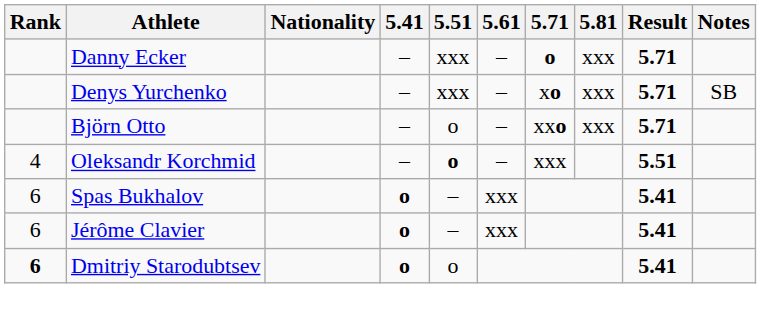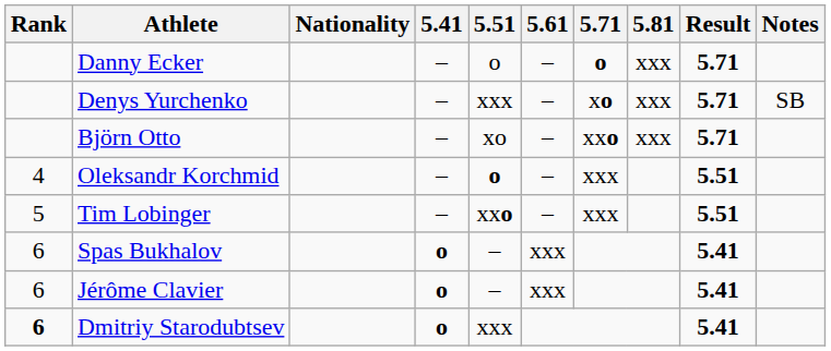 <table class="wikitable" style="text-align:center">
 <tr>
 <th>Rank</th>
 <th>Athlete</th>
 <th>Nationality</th>
 <th>5.41</th>
 <th>5.51</th>
 <th>5.61</th>
 <th>5.71</th>
 <th>5.81</th>
 <th>Result</th>
 <th>Notes</th>
 </tr>
 <tr>
 <td></td>
 <td align="left"><a href='#'>Danny Ecker</a></td>
 <td align=left></td>
 <td>–</td>
-<td>xxx</td>
+<td>o</td>
 <td>–</td>
 <td><strong>o</strong></td>
 <td>xxx</td>
 <td><strong>5.71</strong></td>
 <td></td>
 </tr>
 <tr>
 <td></td>
 <td align="left"><a href='#'>Denys Yurchenko</a></td>
 <td align=left></td>
 <td>–</td>
 <td>xxx</td>
 <td>–</td>
 <td>x<strong>o</strong></td>
 <td>xxx</td>
 <td><strong>5.71</strong></td>
 <td>SB</td>
 </tr>
 <tr>
 <td></td>
 <td align="left"><a href='#'>Björn Otto</a></td>
 <td align=left></td>
 <td>–</td>
-<td>o</td>
+<td>xo</td>
 <td>–</td>
 <td>xx<strong>o</strong></td>
 <td>xxx</td>
 <td><strong>5.71</strong></td>
 <td></td>
 </tr>
 <tr>
 <td>4</td>
 <td align="left"><a href='#'>Oleksandr Korchmid</a></td>
 <td align=left></td>
 <td>–</td>
 <td><strong>o</strong></td>
+<td>–</td>
+<td>xxx</td>
+<td></td>
+<td><strong>5.51</strong></td>
+<td></td>
+</tr>
+<tr>
+<td>5</td>
+<td align="left"><a href='#'>Tim Lobinger</a></td>
+<td align=left></td>
+<td>–</td>
+<td>xx<strong>o</strong></td>
 <td>–</td>
 <td>xxx</td>
 <td></td>
 <td><strong>5.51</strong></td>
 <td></td>
 </tr>
 <tr>
 <td>6</td>
 <td align="left"><a href='#'>Spas Bukhalov</a></td>
 <td align=left></td>
 <td><strong>o</strong></td>
 <td>–</td>
 <td>xxx</td>
 <td colspan=2></td>
 <td><strong>5.41</strong></td>
 <td></td>
 </tr>
 <tr>
 <td>6</td>
 <td align="left"><a href='#'>Jérôme Clavier</a></td>
 <td align=left></td>
 <td><strong>o</strong></td>
 <td>–</td>
 <td>xxx</td>
 <td colspan=2></td>
 <td><strong>5.41</strong></td>
 <td></td>
 </tr>
 <tr>
 <td><strong>6</strong></td>
 <td align="left"><a href='#'>Dmitriy Starodubtsev</a></td>
 <td align=left></td>
 <td><strong>o</strong></td>
-<td>o</td>
+<td>xxx</td>
 <td colspan=3></td>
 <td><strong>5.41</strong></td>
 <td></td>
 </tr>
 </table>
